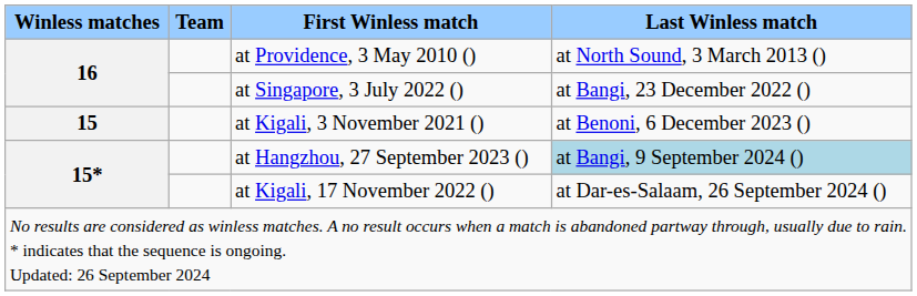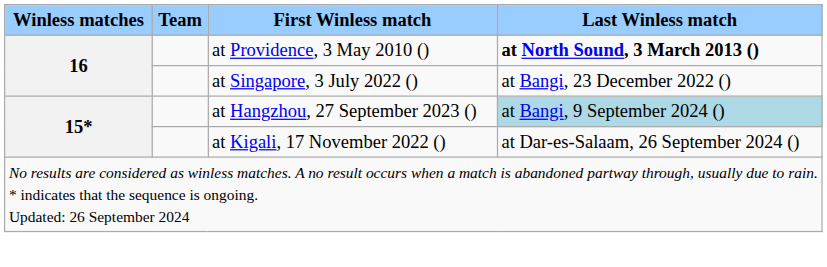 <table class="wikitable sortable defaultleft" style="font-size: 95%">
 <tr>
 <th scope="col" style="background-color:#9cf;">Winless matches</th>
 <th scope="col" style="background-color:#9cf;">Team</th>
 <th scope="col" style="background-color:#9cf;">First Winless match</th>
 <th scope="col" style="background-color:#9cf;">Last Winless match</th>
 </tr>
 <tr>
 <th scope="row" rowspan=2>16</th>
 <td></td>
 <td> at <a href='#'>Providence</a>, 3 May 2010 ()</td>
-<td> at <a href='#'>North Sound</a>, 3 March 2013 ()</td>
+<td><strong> at <a href='#'>North Sound</a>, 3 March 2013 ()</strong></td>
 </tr>
 <tr>
 <td></td>
 <td> at <a href='#'>Singapore</a>, 3 July 2022 ()</td>
 <td> at <a href='#'>Bangi</a>, 23 December 2022 ()</td>
-</tr>
-<tr>
-<th scope="row">15</th>
-<td></td>
-<td> at <a href='#'>Kigali</a>, 3 November 2021 ()</td>
-<td> at <a href='#'>Benoni</a>, 6 December 2023 ()</td>
 </tr>
 <tr>
 <th scope="row" rowspan=2>15*</th>
 <td></td>
 <td> at <a href='#'>Hangzhou</a>, 27 September 2023 ()</td>
 <td style="background: lightblue;"> at <a href='#'>Bangi</a>, 9 September 2024 ()</td>
 </tr>
 <tr>
 <td></td>
 <td> at <a href='#'>Kigali</a>, 17 November 2022 ()</td>
 <td> at Dar-es-Salaam, 26 September 2024 ()</td>
 </tr>
 <tr class="sortbottom">
 <td scope="row" colspan=4 style="text-align:left;"><small> <em>No results are considered as winless matches. A no result occurs when a match is abandoned partway through, usually due to rain.</em><br>* indicates that the sequence is ongoing.</small><br><small>Updated: 26 September 2024</small></td>
 </tr>
 </table>
